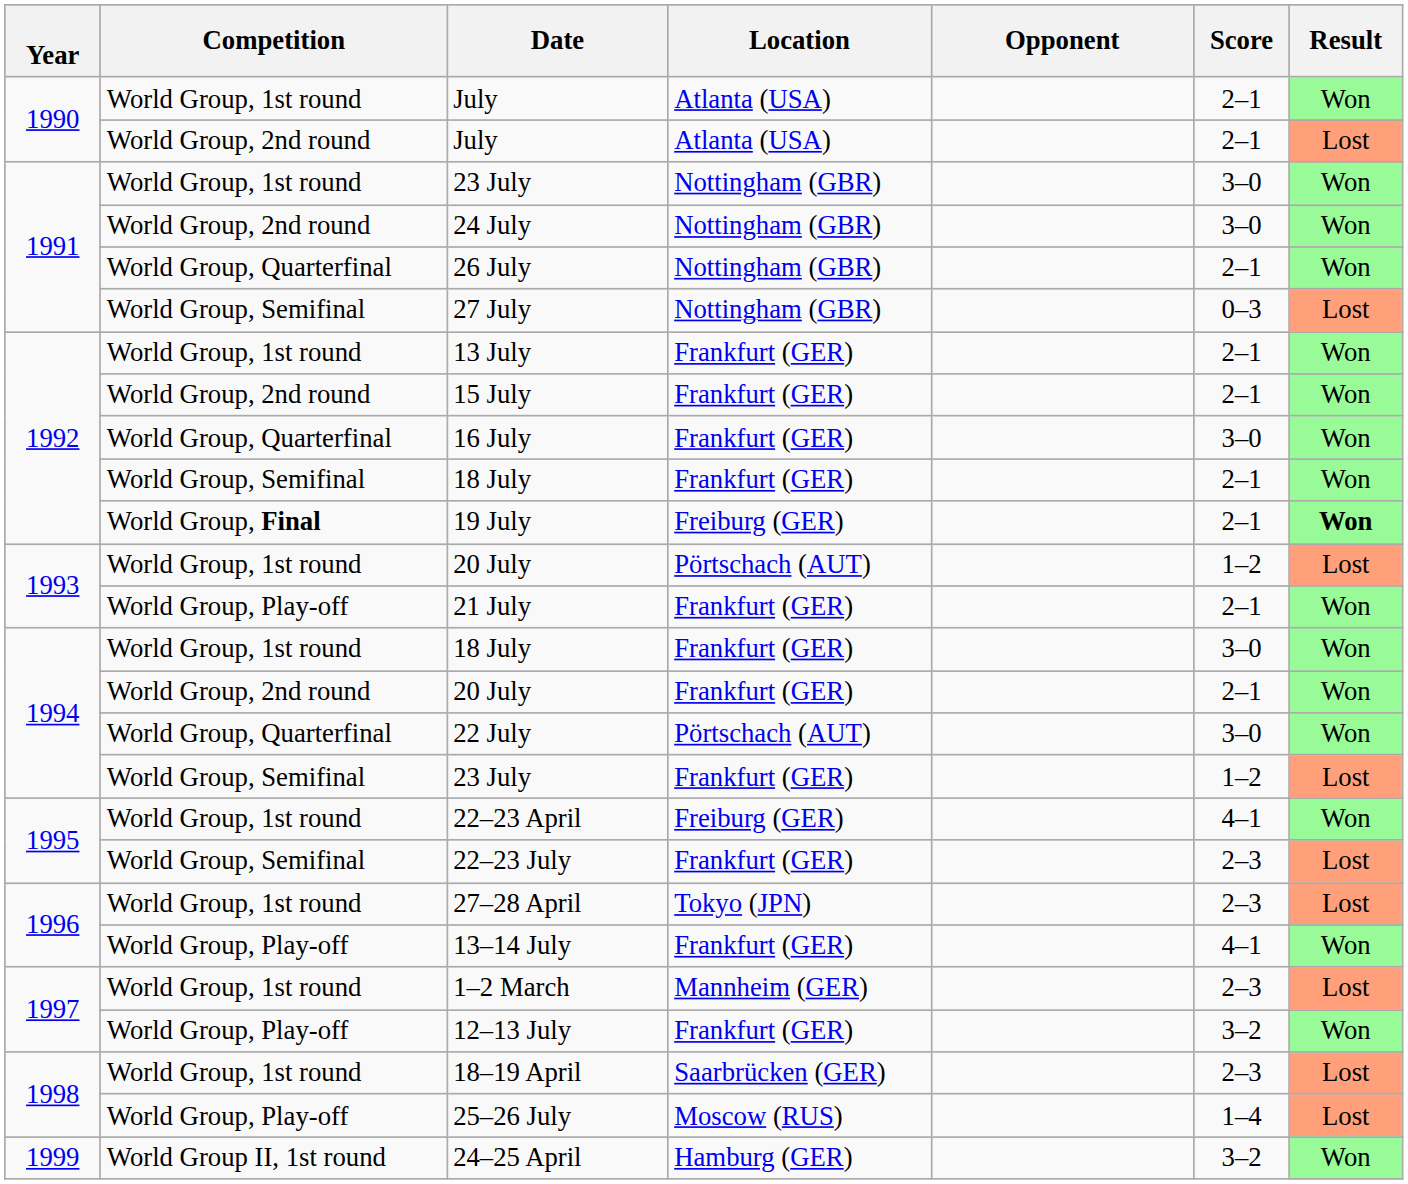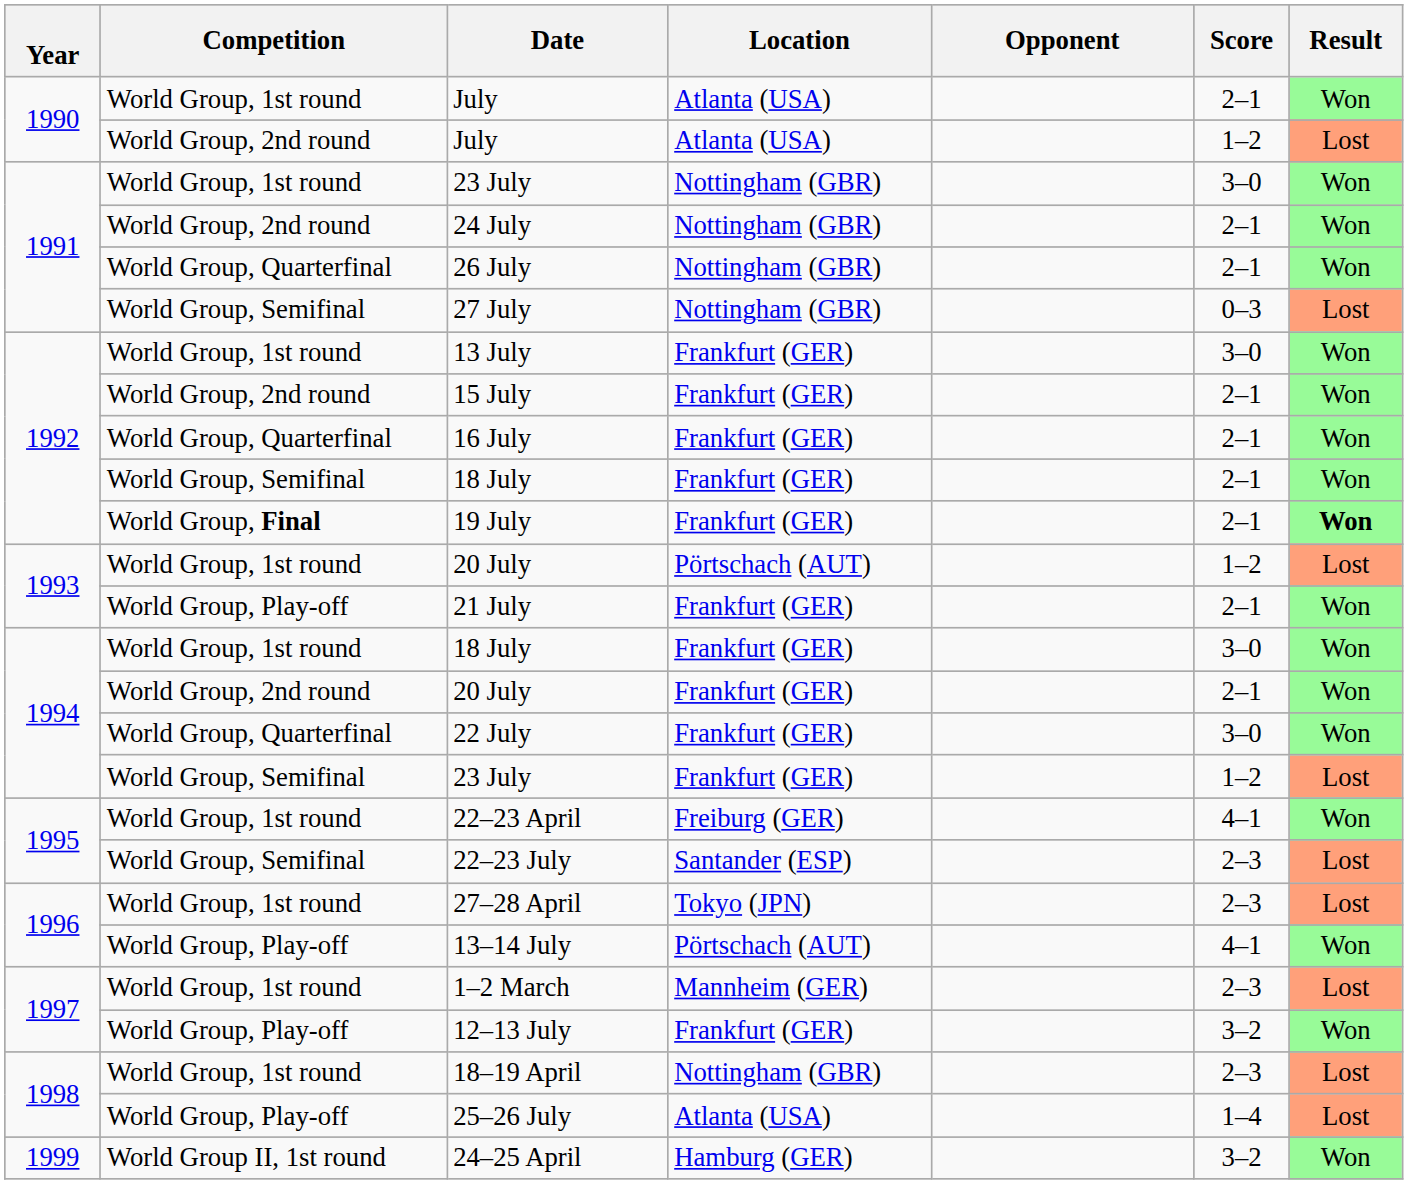 <table class="wikitable collapsible collapsed nowrap">
 <tr>
 <th style="width:50px"><br> Year</th>
 <th style="width:200px">Competition</th>
 <th style="width:125px">Date</th>
 <th style="width:150px">Location</th>
 <th style="width:150px">Opponent</th>
 <th style="width:50px">Score</th>
 <th style="width:60px">Result</th>
 </tr>
 <tr>
 <td align="center" rowspan="2"><a href='#'>1990</a></td>
 <td>World Group, 1st round</td>
 <td>July</td>
 <td><a href='#'>Atlanta</a> (<a href='#'>USA</a>)</td>
 <td></td>
 <td align="center">2–1</td>
 <td align="center" bgcolor="#98FB98">Won</td>
 </tr>
 <tr>
 <td>World Group, 2nd round</td>
 <td>July</td>
 <td><a href='#'>Atlanta</a> (<a href='#'>USA</a>)</td>
 <td></td>
-<td align="center">2–1</td>
+<td align="center">1–2</td>
 <td align="center" bgcolor="#FFA07A">Lost</td>
 </tr>
 <tr>
 <td align="center" rowspan="4"><a href='#'>1991</a></td>
 <td>World Group, 1st round</td>
 <td>23 July</td>
 <td><a href='#'>Nottingham</a> (<a href='#'>GBR</a>)</td>
 <td></td>
 <td align="center">3–0</td>
 <td align="center" bgcolor="#98FB98">Won</td>
 </tr>
 <tr>
 <td>World Group, 2nd round</td>
 <td>24 July</td>
 <td><a href='#'>Nottingham</a> (<a href='#'>GBR</a>)</td>
 <td></td>
-<td align="center">3–0</td>
+<td align="center">2–1</td>
 <td align="center" bgcolor="#98FB98">Won</td>
 </tr>
 <tr>
 <td>World Group, Quarterfinal</td>
 <td>26 July</td>
 <td><a href='#'>Nottingham</a> (<a href='#'>GBR</a>)</td>
 <td></td>
 <td align="center">2–1</td>
 <td align="center" bgcolor="#98FB98">Won</td>
 </tr>
 <tr>
 <td>World Group, Semifinal</td>
 <td>27 July</td>
 <td><a href='#'>Nottingham</a> (<a href='#'>GBR</a>)</td>
 <td></td>
 <td align="center">0–3</td>
 <td align="center" bgcolor="#FFA07A">Lost</td>
 </tr>
 <tr>
 <td align="center" rowspan="5"><a href='#'>1992</a></td>
 <td>World Group, 1st round</td>
 <td>13 July</td>
 <td><a href='#'>Frankfurt</a> (<a href='#'>GER</a>)</td>
 <td></td>
-<td align="center">2–1</td>
+<td align="center">3–0</td>
 <td align="center" bgcolor="#98FB98">Won</td>
 </tr>
 <tr>
 <td>World Group, 2nd round</td>
 <td>15 July</td>
 <td><a href='#'>Frankfurt</a> (<a href='#'>GER</a>)</td>
 <td></td>
 <td align="center">2–1</td>
 <td align="center" bgcolor="#98FB98">Won</td>
 </tr>
 <tr>
 <td>World Group, Quarterfinal</td>
 <td>16 July</td>
 <td><a href='#'>Frankfurt</a> (<a href='#'>GER</a>)</td>
 <td></td>
-<td align="center">3–0</td>
+<td align="center">2–1</td>
 <td align="center" bgcolor="#98FB98">Won</td>
 </tr>
 <tr>
 <td>World Group, Semifinal</td>
 <td>18 July</td>
 <td><a href='#'>Frankfurt</a> (<a href='#'>GER</a>)</td>
 <td></td>
 <td align="center">2–1</td>
 <td align="center" bgcolor="#98FB98">Won</td>
 </tr>
 <tr>
 <td>World Group, <strong>Final</strong></td>
 <td>19 July</td>
-<td><a href='#'>Freiburg</a> (<a href='#'>GER</a>)</td>
+<td><a href='#'>Frankfurt</a> (<a href='#'>GER</a>)</td>
 <td></td>
 <td align="center">2–1</td>
 <td align="center" bgcolor="#98FB98"><strong>Won</strong></td>
 </tr>
 <tr>
 <td align="center" rowspan="2"><a href='#'>1993</a></td>
 <td>World Group, 1st round</td>
 <td>20 July</td>
 <td><a href='#'>Pörtschach</a> (<a href='#'>AUT</a>)</td>
 <td></td>
 <td align="center">1–2</td>
 <td align="center" bgcolor="#FFA07A">Lost</td>
 </tr>
 <tr>
 <td>World Group, Play-off</td>
 <td>21 July</td>
 <td><a href='#'>Frankfurt</a> (<a href='#'>GER</a>)</td>
 <td></td>
 <td align="center">2–1</td>
 <td align="center" bgcolor="#98FB98">Won</td>
 </tr>
 <tr>
 <td align="center" rowspan="4"><a href='#'>1994</a></td>
 <td>World Group, 1st round</td>
 <td>18 July</td>
 <td><a href='#'>Frankfurt</a> (<a href='#'>GER</a>)</td>
 <td></td>
 <td align="center">3–0</td>
 <td align="center" bgcolor="#98FB98">Won</td>
 </tr>
 <tr>
 <td>World Group, 2nd round</td>
 <td>20 July</td>
 <td><a href='#'>Frankfurt</a> (<a href='#'>GER</a>)</td>
 <td></td>
 <td align="center">2–1</td>
 <td align="center" bgcolor="#98FB98">Won</td>
 </tr>
 <tr>
 <td>World Group, Quarterfinal</td>
 <td>22 July</td>
-<td><a href='#'>Pörtschach</a> (<a href='#'>AUT</a>)</td>
+<td><a href='#'>Frankfurt</a> (<a href='#'>GER</a>)</td>
 <td></td>
 <td align="center">3–0</td>
 <td align="center" bgcolor="#98FB98">Won</td>
 </tr>
 <tr>
 <td>World Group, Semifinal</td>
 <td>23 July</td>
 <td><a href='#'>Frankfurt</a> (<a href='#'>GER</a>)</td>
 <td></td>
 <td align="center">1–2</td>
 <td align="center" bgcolor="#FFA07A">Lost</td>
 </tr>
 <tr>
 <td align="center" rowspan="2"><a href='#'>1995</a></td>
 <td>World Group, 1st round</td>
 <td>22–23 April</td>
 <td><a href='#'>Freiburg</a> (<a href='#'>GER</a>)</td>
 <td></td>
 <td align="center">4–1</td>
 <td align="center" bgcolor="#98FB98">Won</td>
 </tr>
 <tr>
 <td>World Group, Semifinal</td>
 <td>22–23 July</td>
-<td><a href='#'>Frankfurt</a> (<a href='#'>GER</a>)</td>
+<td><a href='#'>Santander</a> (<a href='#'>ESP</a>)</td>
 <td></td>
 <td align="center">2–3</td>
 <td align="center" bgcolor="#FFA07A">Lost</td>
 </tr>
 <tr>
 <td align="center" rowspan="2"><a href='#'>1996</a></td>
 <td>World Group, 1st round</td>
 <td>27–28 April</td>
 <td><a href='#'>Tokyo</a> (<a href='#'>JPN</a>)</td>
 <td></td>
 <td align="center">2–3</td>
 <td align="center" bgcolor="#FFA07A">Lost</td>
 </tr>
 <tr>
 <td>World Group, Play-off</td>
 <td>13–14 July</td>
-<td><a href='#'>Frankfurt</a> (<a href='#'>GER</a>)</td>
+<td><a href='#'>Pörtschach</a> (<a href='#'>AUT</a>)</td>
 <td></td>
 <td align="center">4–1</td>
 <td align="center" bgcolor="#98FB98">Won</td>
 </tr>
 <tr>
 <td align="center" rowspan="2"><a href='#'>1997</a></td>
 <td>World Group, 1st round</td>
 <td>1–2 March</td>
 <td><a href='#'>Mannheim</a> (<a href='#'>GER</a>)</td>
 <td></td>
 <td align="center">2–3</td>
 <td align="center" bgcolor="#FFA07A">Lost</td>
 </tr>
 <tr>
 <td>World Group, Play-off</td>
 <td>12–13 July</td>
 <td><a href='#'>Frankfurt</a> (<a href='#'>GER</a>)</td>
 <td></td>
 <td align="center">3–2</td>
 <td align="center" bgcolor="#98FB98">Won</td>
 </tr>
 <tr>
 <td align="center" rowspan="2"><a href='#'>1998</a></td>
 <td>World Group, 1st round</td>
 <td>18–19 April</td>
-<td><a href='#'>Saarbrücken</a> (<a href='#'>GER</a>)</td>
+<td><a href='#'>Nottingham</a> (<a href='#'>GBR</a>)</td>
 <td></td>
 <td align="center">2–3</td>
 <td align="center" bgcolor="#FFA07A">Lost</td>
 </tr>
 <tr>
 <td>World Group, Play-off</td>
 <td>25–26 July</td>
-<td><a href='#'>Moscow</a> (<a href='#'>RUS</a>)</td>
+<td><a href='#'>Atlanta</a> (<a href='#'>USA</a>)</td>
 <td></td>
 <td align="center">1–4</td>
 <td align="center" bgcolor="#FFA07A">Lost</td>
 </tr>
 <tr>
 <td align="center"><a href='#'>1999</a></td>
 <td>World Group II, 1st round</td>
 <td>24–25 April</td>
 <td><a href='#'>Hamburg</a> (<a href='#'>GER</a>)</td>
 <td></td>
 <td align="center">3–2</td>
 <td align="center" bgcolor="#98FB98">Won</td>
 </tr>
 </table>
